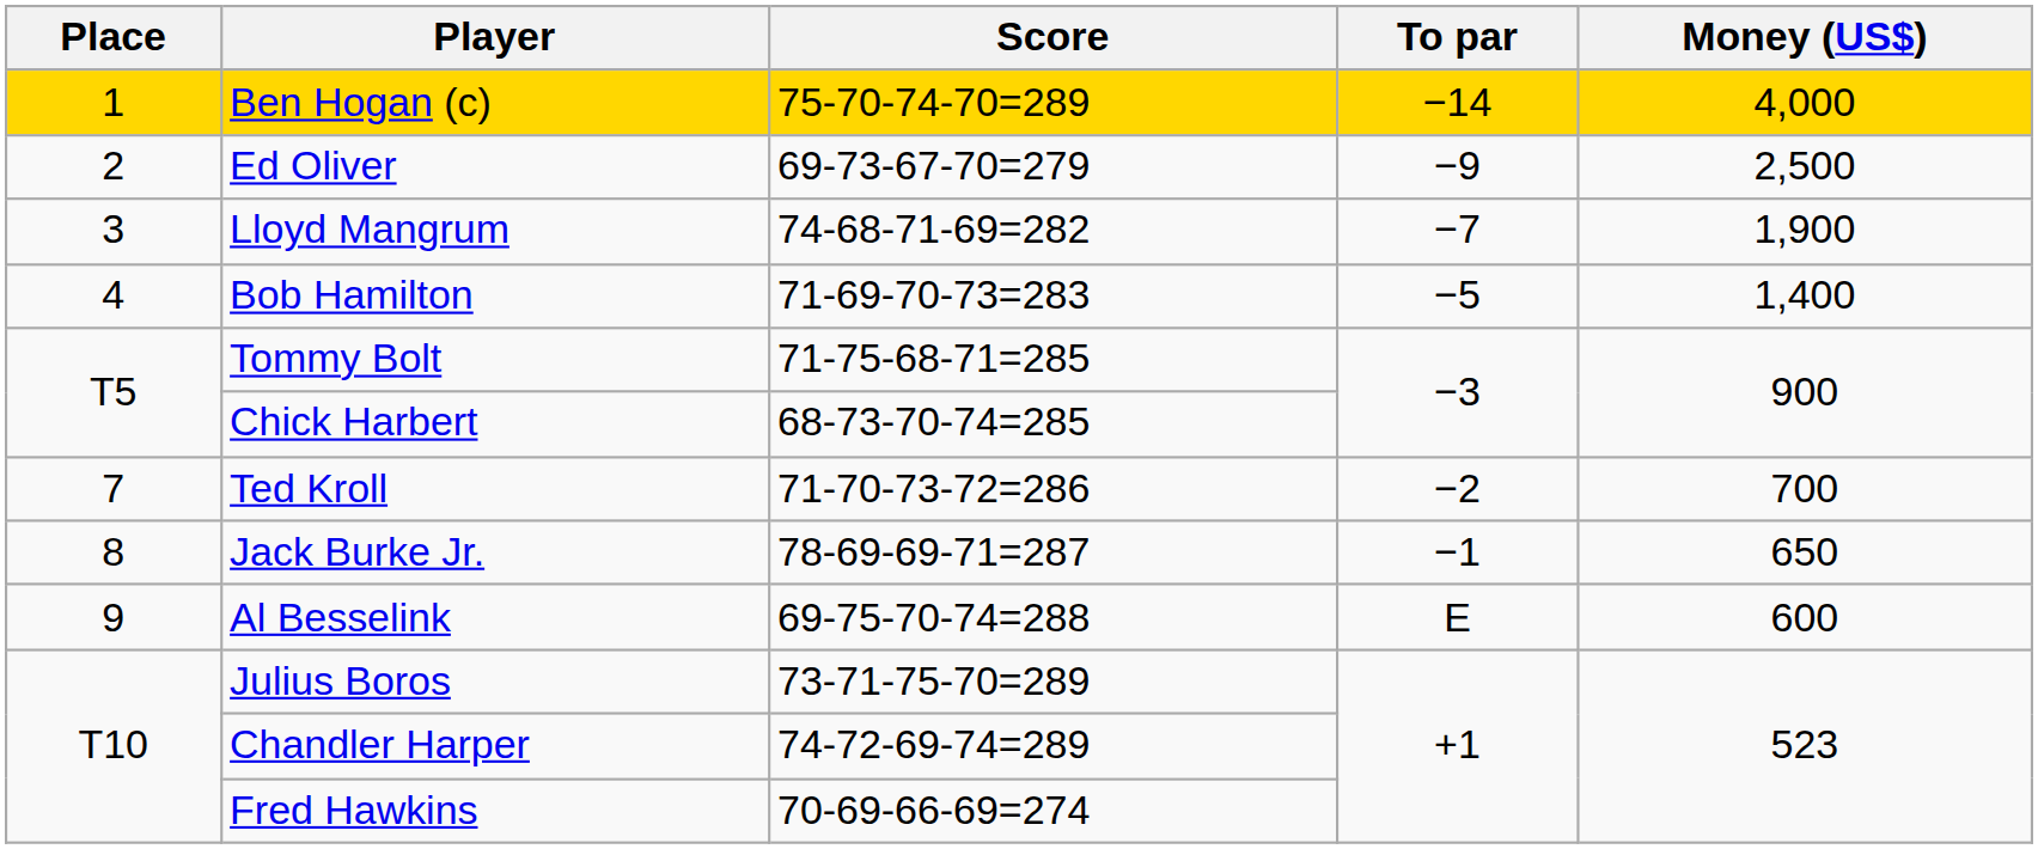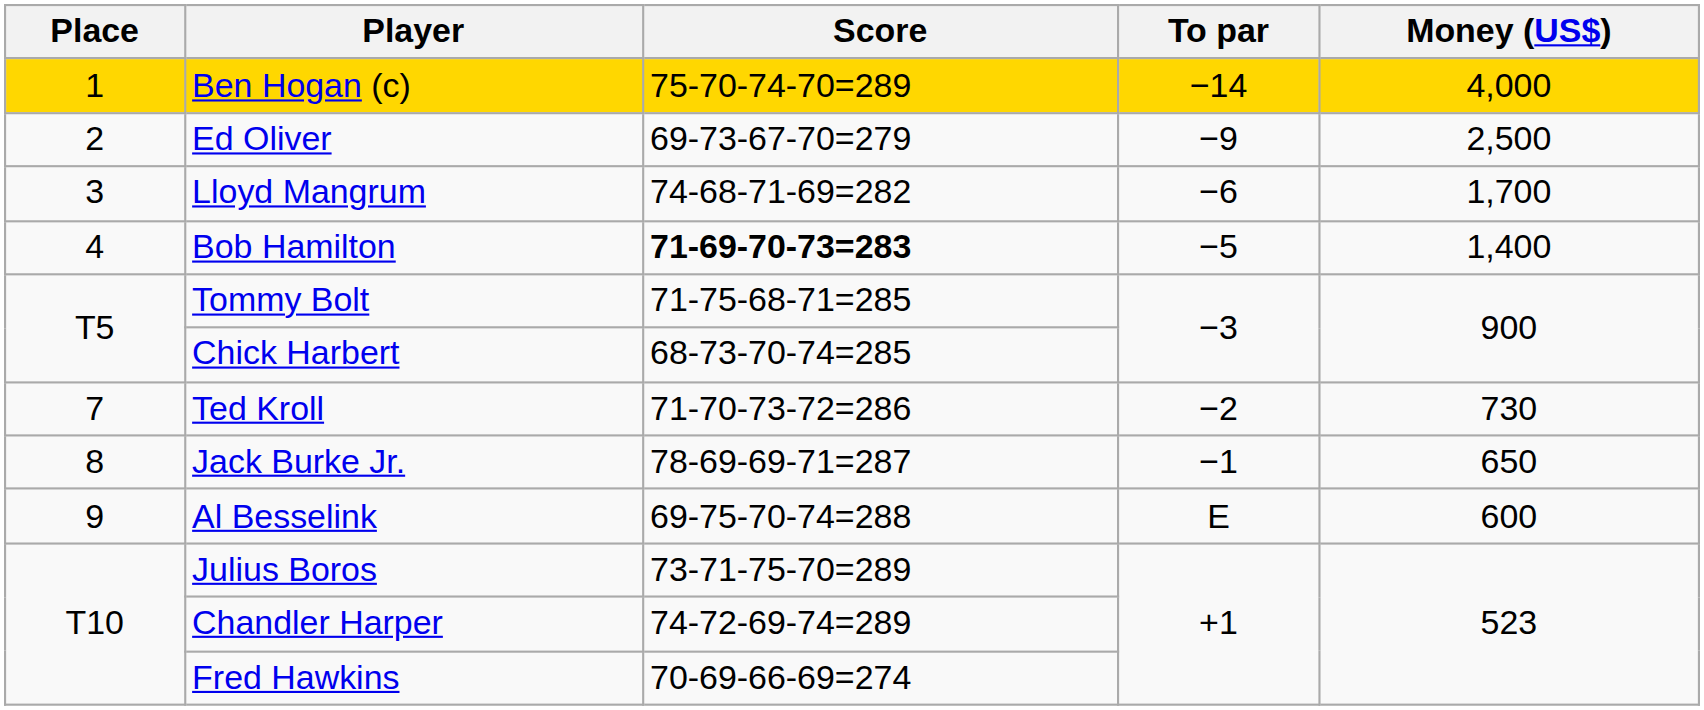 <table class="wikitable" style="width:50em; margin-bottom:0">
 <tr>
 <th>Place</th>
 <th>Player</th>
 <th>Score</th>
 <th>To par</th>
 <th>Money (<a href='#'>US$</a>)</th>
 </tr>
 <tr style="background:gold">
 <td align=center>1</td>
 <td> <a href='#'>Ben Hogan</a> (c)</td>
 <td>75-70-74-70=289</td>
 <td align=center>−14</td>
 <td align=center>4,000</td>
 </tr>
 <tr>
 <td align=center>2</td>
 <td> <a href='#'>Ed Oliver</a></td>
 <td>69-73-67-70=279</td>
 <td align=center>−9</td>
 <td align=center>2,500</td>
 </tr>
 <tr>
 <td align=center>3</td>
 <td> <a href='#'>Lloyd Mangrum</a></td>
 <td>74-68-71-69=282</td>
-<td align=center>−7</td>
-<td align=center>1,900</td>
+<td align=center>−6</td>
+<td align=center>1,700</td>
 </tr>
 <tr>
 <td align=center>4</td>
 <td> <a href='#'>Bob Hamilton</a></td>
-<td>71-69-70-73=283</td>
+<td><strong>71-69-70-73=283</strong></td>
 <td align=center>−5</td>
 <td align=center>1,400</td>
 </tr>
 <tr>
 <td rowspan=2 align=center>T5</td>
 <td> <a href='#'>Tommy Bolt</a></td>
 <td>71-75-68-71=285</td>
 <td rowspan=2 align=center>−3</td>
 <td rowspan=2 align=center>900</td>
 </tr>
 <tr>
 <td> <a href='#'>Chick Harbert</a></td>
 <td>68-73-70-74=285</td>
 </tr>
 <tr>
 <td align=center>7</td>
 <td> <a href='#'>Ted Kroll</a></td>
 <td>71-70-73-72=286</td>
 <td align=center>−2</td>
-<td align=center>700</td>
+<td align=center>730</td>
 </tr>
 <tr>
 <td align=center>8</td>
 <td> <a href='#'>Jack Burke Jr.</a></td>
 <td>78-69-69-71=287</td>
 <td align=center>−1</td>
 <td align=center>650</td>
 </tr>
 <tr>
 <td align=center>9</td>
 <td> <a href='#'>Al Besselink</a></td>
 <td>69-75-70-74=288</td>
 <td align=center>E</td>
 <td align=center>600</td>
 </tr>
 <tr>
 <td rowspan=3 align=center>T10</td>
 <td> <a href='#'>Julius Boros</a></td>
 <td>73-71-75-70=289</td>
 <td rowspan=3 align=center>+1</td>
 <td rowspan=3 align=center>523</td>
 </tr>
 <tr>
 <td> <a href='#'>Chandler Harper</a></td>
 <td>74-72-69-74=289</td>
 </tr>
 <tr>
 <td> <a href='#'>Fred Hawkins</a></td>
 <td>70-69-66-69=274</td>
 </tr>
 </table>
